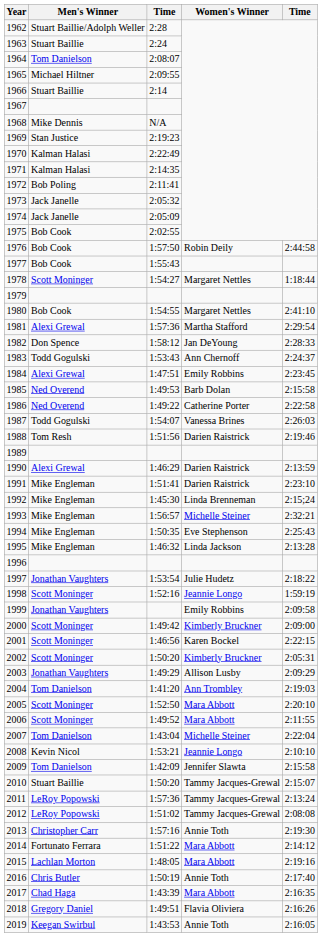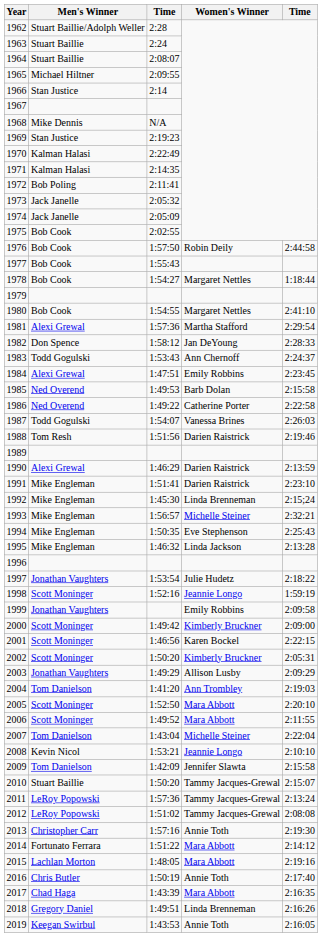 <table class="wikitable">
 <tr>
 <th>Year</th>
 <th>Men's Winner</th>
 <th>Time</th>
 <th>Women's Winner</th>
 <th>Time</th>
 </tr>
 <tr>
 <td>1962</td>
 <td>Stuart Baillie/Adolph Weller</td>
 <td>2:28</td>
 </tr>
 <tr>
 <td>1963</td>
 <td>Stuart Baillie</td>
 <td>2:24</td>
 </tr>
 <tr>
 <td>1964</td>
-<td><a href='#'>Tom Danielson</a></td>
+<td>Stuart Baillie</td>
 <td>2:08:07</td>
 </tr>
 <tr>
 <td>1965</td>
 <td>Michael Hiltner</td>
 <td>2:09:55</td>
 </tr>
 <tr>
 <td>1966</td>
-<td>Stuart Baillie</td>
+<td>Stan Justice</td>
 <td>2:14</td>
 </tr>
 <tr>
 <td>1967</td>
 <td></td>
 <td></td>
 </tr>
 <tr>
 <td>1968</td>
 <td>Mike Dennis</td>
 <td>N/A</td>
 </tr>
 <tr>
 <td>1969</td>
 <td>Stan Justice</td>
 <td>2:19:23</td>
 </tr>
 <tr>
 <td>1970</td>
 <td>Kalman Halasi</td>
 <td>2:22:49</td>
 </tr>
 <tr>
 <td>1971</td>
 <td>Kalman Halasi</td>
 <td>2:14:35</td>
 </tr>
 <tr>
 <td>1972</td>
 <td>Bob Poling</td>
 <td>2:11:41</td>
 </tr>
 <tr>
 <td>1973</td>
 <td>Jack Janelle</td>
 <td>2:05:32</td>
 </tr>
 <tr>
 <td>1974</td>
 <td>Jack Janelle</td>
 <td>2:05:09</td>
 </tr>
 <tr>
 <td>1975</td>
 <td>Bob Cook</td>
 <td>2:02:55</td>
 </tr>
 <tr>
 <td>1976</td>
 <td>Bob Cook</td>
 <td>1:57:50</td>
 <td>Robin Deily</td>
 <td>2:44:58 </td>
 </tr>
 <tr |->
 <td>1977</td>
 <td>Bob Cook</td>
 <td>1:55:43</td>
 <td></td>
 <td></td>
 </tr>
 <tr |->
 <td>1978</td>
-<td><a href='#'>Scott Moninger</a></td>
+<td>Bob Cook</td>
 <td>1:54:27</td>
 <td>Margaret Nettles</td>
 <td>1:18:44 </td>
 </tr>
 <tr |->
 <td>1979</td>
 <td></td>
 <td></td>
 <td></td>
 <td></td>
 </tr>
 <tr |->
 <td>1980</td>
 <td>Bob Cook</td>
 <td>1:54:55</td>
 <td>Margaret Nettles</td>
 <td>2:41:10 </td>
 </tr>
 <tr |->
 <td>1981</td>
 <td><a href='#'>Alexi Grewal</a></td>
 <td>1:57:36</td>
 <td>Martha Stafford</td>
 <td>2:29:54 </td>
 </tr>
 <tr |->
 <td>1982</td>
 <td>Don Spence</td>
 <td>1:58:12</td>
 <td>Jan DeYoung</td>
 <td>2:28:33 </td>
 </tr>
 <tr |->
 <td>1983</td>
 <td>Todd Gogulski</td>
 <td>1:53:43</td>
 <td>Ann Chernoff</td>
 <td>2:24:37 </td>
 </tr>
 <tr |->
 <td>1984</td>
 <td><a href='#'>Alexi Grewal</a></td>
 <td>1:47:51</td>
 <td>Emily Robbins</td>
 <td>2:23:45 </td>
 </tr>
 <tr |->
 <td>1985</td>
 <td><a href='#'>Ned Overend</a></td>
 <td>1:49:53</td>
 <td>Barb Dolan</td>
 <td>2:15:58 </td>
 </tr>
 <tr |->
 <td>1986</td>
 <td><a href='#'>Ned Overend</a></td>
 <td>1:49:22</td>
 <td>Catherine Porter</td>
 <td>2:22:58</td>
 </tr>
 <tr |->
 <td>1987</td>
 <td>Todd Gogulski</td>
 <td>1:54:07</td>
 <td>Vanessa Brines</td>
 <td>2:26:03</td>
 </tr>
 <tr |->
 <td>1988</td>
 <td>Tom Resh</td>
 <td>1:51:56</td>
 <td>Darien Raistrick</td>
 <td>2:19:46</td>
 </tr>
 <tr |->
 <td>1989</td>
 <td></td>
 <td></td>
 <td></td>
 <td></td>
 </tr>
 <tr |->
 <td>1990</td>
 <td><a href='#'>Alexi Grewal</a></td>
 <td>1:46:29</td>
 <td>Darien Raistrick</td>
 <td>2:13:59 </td>
 </tr>
 <tr |->
 <td>1991</td>
 <td>Mike Engleman</td>
 <td>1:51:41</td>
 <td>Darien Raistrick</td>
 <td>2:23:10</td>
 </tr>
 <tr |->
 <td>1992</td>
 <td>Mike Engleman</td>
 <td>1:45:30</td>
 <td>Linda Brenneman</td>
 <td>2:15;24</td>
 </tr>
 <tr |->
 <td>1993</td>
 <td>Mike Engleman</td>
 <td>1:56:57</td>
 <td><a href='#'>Michelle Steiner</a></td>
 <td>2:32:21</td>
 </tr>
 <tr |->
 <td>1994</td>
 <td>Mike Engleman</td>
 <td>1:50:35</td>
 <td>Eve Stephenson</td>
 <td>2:25:43</td>
 </tr>
 <tr |->
 <td>1995</td>
 <td>Mike Engleman</td>
 <td>1:46:32</td>
 <td>Linda Jackson</td>
 <td>2:13:28 </td>
 </tr>
 <tr |->
 <td>1996</td>
 <td></td>
 <td></td>
 <td></td>
 <td></td>
 </tr>
 <tr |->
 <td>1997</td>
 <td><a href='#'>Jonathan Vaughters</a></td>
 <td>1:53:54 </td>
 <td>Julie Hudetz</td>
 <td>2:18:22</td>
 </tr>
 <tr |->
 <td>1998</td>
 <td><a href='#'>Scott Moninger</a></td>
 <td>1:52:16</td>
 <td><a href='#'>Jeannie Longo</a></td>
 <td>1:59:19 </td>
 </tr>
 <tr |->
 <td>1999</td>
 <td><a href='#'>Jonathan Vaughters</a></td>
 <td></td>
 <td>Emily Robbins</td>
 <td>2:09:58</td>
 </tr>
 <tr |->
 <td>2000</td>
 <td><a href='#'>Scott Moninger</a></td>
 <td>1:49:42</td>
 <td><a href='#'>Kimberly Bruckner</a></td>
 <td>2:09:00</td>
 </tr>
 <tr |->
 <td>2001</td>
 <td><a href='#'>Scott Moninger</a></td>
 <td>1:46:56</td>
 <td>Karen Bockel</td>
 <td>2:22:15</td>
 </tr>
 <tr |->
 <td>2002</td>
 <td><a href='#'>Scott Moninger</a></td>
 <td>1:50:20</td>
 <td><a href='#'>Kimberly Bruckner</a></td>
 <td>2:05:31</td>
 </tr>
 <tr |->
 <td>2003</td>
 <td><a href='#'>Jonathan Vaughters</a></td>
 <td>1:49:29</td>
 <td>Allison Lusby</td>
 <td>2:09:29</td>
 </tr>
 <tr |->
 <td>2004</td>
 <td><a href='#'>Tom Danielson</a></td>
 <td>1:41:20</td>
 <td><a href='#'>Ann Trombley</a></td>
 <td>2:19:03</td>
 </tr>
 <tr |->
 <td>2005</td>
 <td><a href='#'>Scott Moninger</a></td>
 <td>1:52:50</td>
 <td><a href='#'>Mara Abbott</a></td>
 <td>2:20:10</td>
 </tr>
 <tr |->
 <td>2006</td>
 <td><a href='#'>Scott Moninger</a></td>
 <td>1:49:52</td>
 <td><a href='#'>Mara Abbott</a></td>
 <td>2:11:55</td>
 </tr>
 <tr |->
 <td>2007</td>
 <td><a href='#'>Tom Danielson</a></td>
 <td>1:43:04</td>
 <td><a href='#'>Michelle Steiner</a></td>
 <td>2:22:04</td>
 </tr>
 <tr |->
 <td>2008</td>
 <td>Kevin Nicol</td>
 <td>1:53:21</td>
 <td><a href='#'>Jeannie Longo</a></td>
 <td>2:10:10</td>
 </tr>
 <tr |->
 <td>2009</td>
 <td><a href='#'>Tom Danielson</a></td>
 <td>1:42:09</td>
 <td>Jennifer Slawta</td>
 <td>2:15:58</td>
 </tr>
 <tr |->
 <td>2010</td>
 <td>Stuart Baillie</td>
 <td>1:50:20</td>
 <td>Tammy Jacques-Grewal</td>
 <td>2:15:07</td>
 </tr>
 <tr |->
 <td>2011</td>
 <td><a href='#'>LeRoy Popowski</a></td>
 <td>1:57:36</td>
 <td>Tammy Jacques-Grewal</td>
 <td>2:13:24</td>
 </tr>
 <tr |->
 <td>2012</td>
 <td><a href='#'>LeRoy Popowski</a></td>
 <td>1:51:02</td>
 <td>Tammy Jacques-Grewal</td>
 <td>2:08:08</td>
 </tr>
 <tr |->
 <td>2013</td>
 <td><a href='#'>Christopher Carr</a></td>
 <td>1:57:16</td>
 <td>Annie Toth</td>
 <td>2:19:30</td>
 </tr>
 <tr |->
 <td>2014</td>
 <td>Fortunato Ferrara</td>
 <td>1:51:22</td>
 <td><a href='#'>Mara Abbott</a></td>
 <td>2:14:12</td>
 </tr>
 <tr |->
 <td>2015</td>
 <td><a href='#'>Lachlan Morton</a></td>
 <td>1:48:05</td>
 <td><a href='#'>Mara Abbott</a></td>
 <td>2:19:16</td>
 </tr>
 <tr |->
 <td>2016</td>
 <td><a href='#'>Chris Butler</a></td>
 <td>1:50:19</td>
 <td>Annie Toth</td>
 <td>2:17:40</td>
 </tr>
 <tr |->
 <td>2017</td>
 <td><a href='#'>Chad Haga</a></td>
 <td>1:43:39</td>
 <td><a href='#'>Mara Abbott</a></td>
 <td>2:16:35</td>
 </tr>
 <tr>
 <td>2018</td>
 <td><a href='#'>Gregory Daniel</a></td>
 <td>1:49:51</td>
-<td>Flavia Oliviera</td>
+<td>Linda Brenneman</td>
 <td>2:16:26</td>
 </tr>
 <tr>
 <td>2019</td>
 <td><a href='#'>Keegan Swirbul</a></td>
 <td>1:43:53</td>
 <td>Annie Toth</td>
 <td>2:16:05</td>
 </tr>
 </table>
